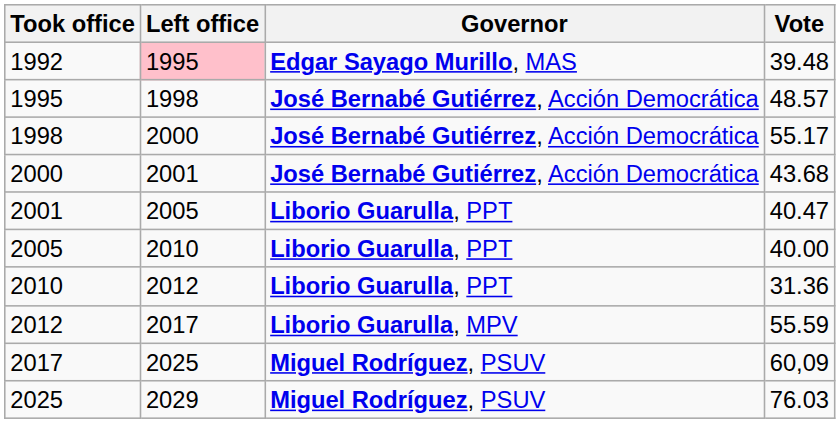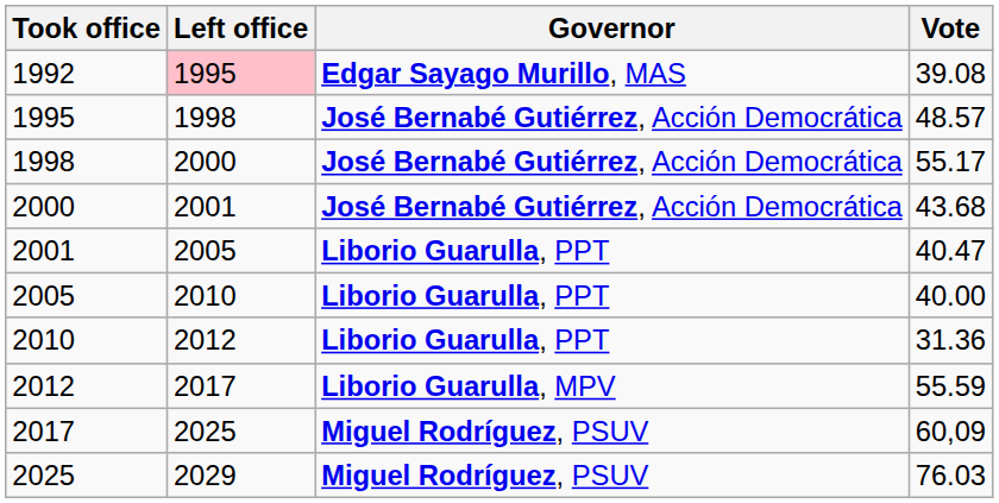 <table class="wikitable" style="font-size: 95%;">
 <tr>
 <th>Took office</th>
 <th>Left office</th>
 <th>Governor</th>
 <th>Vote</th>
 </tr>
 <tr>
 <td>1992</td>
 <td style="background: pink;">1995</td>
 <td><strong><a href='#'>Edgar Sayago Murillo</a></strong>, <a href='#'>MAS</a></td>
-<td>39.48</td>
+<td>39.08</td>
 </tr>
 <tr>
 <td>1995</td>
 <td>1998</td>
 <td><strong><a href='#'>José Bernabé Gutiérrez</a></strong>, <a href='#'>Acción Democrática</a></td>
 <td>48.57</td>
 </tr>
 <tr>
 <td>1998</td>
 <td>2000</td>
 <td><strong><a href='#'>José Bernabé Gutiérrez</a></strong>, <a href='#'>Acción Democrática</a></td>
 <td>55.17</td>
 </tr>
 <tr>
 <td>2000</td>
 <td>2001</td>
 <td><strong><a href='#'>José Bernabé Gutiérrez</a></strong>, <a href='#'>Acción Democrática</a></td>
 <td>43.68</td>
 </tr>
 <tr>
 <td>2001</td>
 <td>2005</td>
 <td><strong><a href='#'>Liborio Guarulla</a></strong>, <a href='#'>PPT</a></td>
 <td>40.47</td>
 </tr>
 <tr>
 <td>2005</td>
 <td>2010</td>
 <td><strong><a href='#'>Liborio Guarulla</a></strong>, <a href='#'>PPT</a></td>
 <td>40.00</td>
 </tr>
 <tr>
 <td>2010</td>
 <td>2012</td>
 <td><strong><a href='#'>Liborio Guarulla</a></strong>, <a href='#'>PPT</a></td>
 <td>31.36</td>
 </tr>
 <tr>
 <td>2012</td>
 <td>2017</td>
 <td><strong><a href='#'>Liborio Guarulla</a></strong>, <a href='#'>MPV</a></td>
 <td>55.59</td>
 </tr>
 <tr>
 <td>2017</td>
 <td>2025</td>
 <td><strong><a href='#'>Miguel Rodríguez</a></strong>, <a href='#'>PSUV</a></td>
 <td>60,09</td>
 </tr>
 <tr>
 <td>2025</td>
 <td>2029</td>
 <td><strong><a href='#'>Miguel Rodríguez</a></strong>, <a href='#'>PSUV</a></td>
 <td>76.03</td>
 </tr>
 </table>
